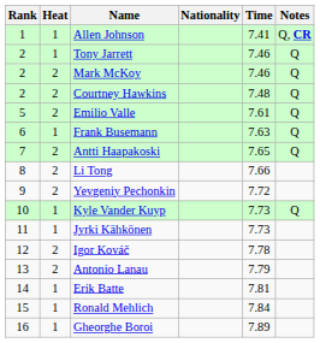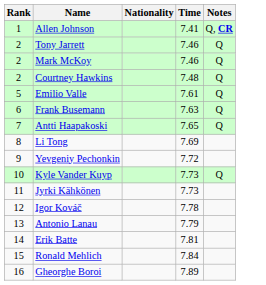 <table class="wikitable sortable" style="text-align:center">
 <tr>
 <th>Rank</th>
-<th>Heat</th>
 <th>Name</th>
 <th>Nationality</th>
 <th>Time</th>
 <th>Notes</th>
 </tr>
 <tr bgcolor=ccffcc>
-<td>1</td>
 <td>1</td>
 <td align="left"><a href='#'>Allen Johnson</a></td>
 <td align=left></td>
 <td>7.41</td>
 <td>Q, <strong><a href='#'>CR</a></strong></td>
 </tr>
 <tr bgcolor=ccffcc>
 <td>2</td>
-<td>1</td>
 <td align="left"><a href='#'>Tony Jarrett</a></td>
 <td align=left></td>
 <td>7.46</td>
 <td>Q</td>
 </tr>
 <tr bgcolor=ccffcc>
-<td>2</td>
 <td>2</td>
 <td align="left"><a href='#'>Mark McKoy</a></td>
 <td align=left></td>
 <td>7.46</td>
 <td>Q</td>
 </tr>
 <tr bgcolor=ccffcc>
 <td>2</td>
-<td>2</td>
 <td align="left"><a href='#'>Courtney Hawkins</a></td>
 <td align=left></td>
 <td>7.48</td>
 <td>Q</td>
 </tr>
 <tr bgcolor=ccffcc>
 <td>5</td>
-<td>2</td>
 <td align="left"><a href='#'>Emilio Valle</a></td>
 <td align=left></td>
 <td>7.61</td>
 <td>Q</td>
 </tr>
 <tr bgcolor=ccffcc>
 <td>6</td>
-<td>1</td>
 <td align="left"><a href='#'>Frank Busemann</a></td>
 <td align=left></td>
 <td>7.63</td>
 <td>Q</td>
 </tr>
 <tr bgcolor=ccffcc>
 <td>7</td>
-<td>2</td>
 <td align="left"><a href='#'>Antti Haapakoski</a></td>
 <td align=left></td>
 <td>7.65</td>
 <td>Q</td>
 </tr>
 <tr>
 <td>8</td>
-<td>2</td>
 <td align="left"><a href='#'>Li Tong</a></td>
 <td align=left></td>
-<td>7.66</td>
+<td>7.69</td>
 <td></td>
 </tr>
 <tr>
 <td>9</td>
-<td>2</td>
 <td align="left"><a href='#'>Yevgeniy Pechonkin</a></td>
 <td align=left></td>
 <td>7.72</td>
 <td></td>
 </tr>
 <tr bgcolor=ccffcc>
 <td>10</td>
-<td>1</td>
 <td align="left"><a href='#'>Kyle Vander Kuyp</a></td>
 <td align=left></td>
 <td>7.73</td>
 <td>Q</td>
 </tr>
 <tr>
 <td>11</td>
-<td>1</td>
 <td align="left"><a href='#'>Jyrki Kähkönen</a></td>
 <td align=left></td>
 <td>7.73</td>
 <td></td>
 </tr>
 <tr>
 <td>12</td>
-<td>2</td>
 <td align="left"><a href='#'>Igor Kováč</a></td>
 <td align=left></td>
 <td>7.78</td>
 <td></td>
 </tr>
 <tr>
 <td>13</td>
-<td>2</td>
 <td align="left"><a href='#'>Antonio Lanau</a></td>
 <td align=left></td>
 <td>7.79</td>
 <td></td>
 </tr>
 <tr>
 <td>14</td>
-<td>1</td>
 <td align="left"><a href='#'>Erik Batte</a></td>
 <td align=left></td>
 <td>7.81</td>
 <td></td>
 </tr>
 <tr>
 <td>15</td>
-<td>1</td>
 <td align="left"><a href='#'>Ronald Mehlich</a></td>
 <td align=left></td>
 <td>7.84</td>
 <td></td>
 </tr>
 <tr>
 <td>16</td>
-<td>1</td>
 <td align="left"><a href='#'>Gheorghe Boroi</a></td>
 <td align=left></td>
 <td>7.89</td>
 <td></td>
 </tr>
 </table>
